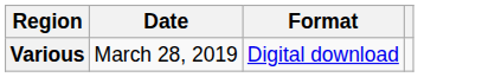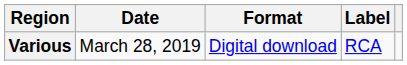 <table class="wikitable plainrowheaders">
 <tr>
 <th>Region</th>
 <th>Date</th>
 <th>Format</th>
+<th>Label</th>
 <th></th>
 </tr>
 <tr>
 <th scope="row">Various</th>
 <td>March 28, 2019</td>
 <td><a href='#'>Digital download</a></td>
+<td><a href='#'>RCA</a></td>
 <td></td>
 </tr>
 </table>
